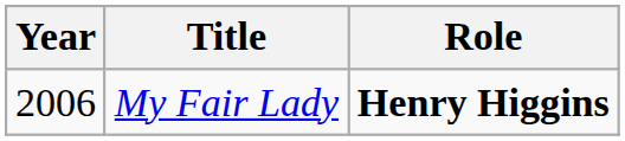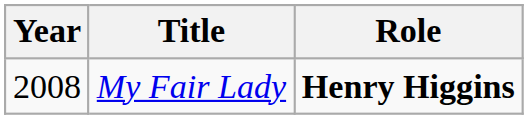 <table class="wikitable sortable">
 <tr>
 <th width=10>Year</th>
 <th>Title</th>
 <th>Role</th>
 </tr>
 <tr>
-<td>2006</td>
+<td>2008</td>
 <td><em><a href='#'>My Fair Lady</a></em></td>
 <td><strong>Henry Higgins</strong></td>
 </tr>
 </table>
